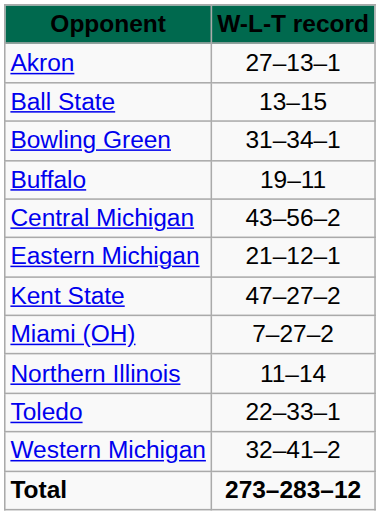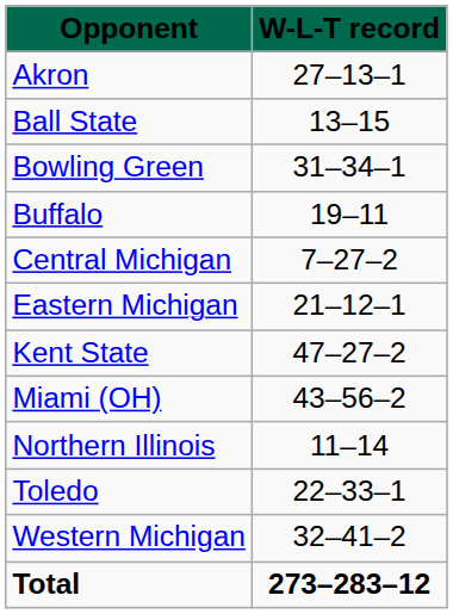 <table class="wikitable">
 <tr style="background: #00694E">
 <td align=center><span><strong>Opponent</strong></span></td>
 <td align=center><span><strong>W-L-T record</strong></span></td>
 </tr>
 <tr>
 <td><a href='#'>Akron</a></td>
 <td align=center>27–13–1</td>
 </tr>
 <tr>
 <td><a href='#'>Ball State</a></td>
 <td align=center>13–15</td>
 </tr>
 <tr>
 <td><a href='#'>Bowling Green</a></td>
 <td align=center>31–34–1</td>
 </tr>
 <tr>
 <td><a href='#'>Buffalo</a></td>
 <td align=center>19–11</td>
 </tr>
 <tr>
 <td><a href='#'>Central Michigan</a></td>
-<td align=center>43–56–2</td>
+<td align=center>7–27–2</td>
 </tr>
 <tr>
 <td><a href='#'>Eastern Michigan</a></td>
 <td align=center>21–12–1</td>
 </tr>
 <tr>
 <td><a href='#'>Kent State</a></td>
 <td align=center>47–27–2</td>
 </tr>
 <tr>
 <td><a href='#'>Miami (OH)</a></td>
-<td align=center>7–27–2</td>
+<td align=center>43–56–2</td>
 </tr>
 <tr>
 <td><a href='#'>Northern Illinois</a></td>
 <td align=center>11–14</td>
 </tr>
 <tr>
 <td><a href='#'>Toledo</a></td>
 <td align=center>22–33–1</td>
 </tr>
 <tr>
 <td><a href='#'>Western Michigan</a></td>
 <td align=center>32–41–2</td>
 </tr>
 <tr>
 <td><strong>Total</strong></td>
 <td align=center><strong>273–283–12</strong></td>
 </tr>
 </table>
